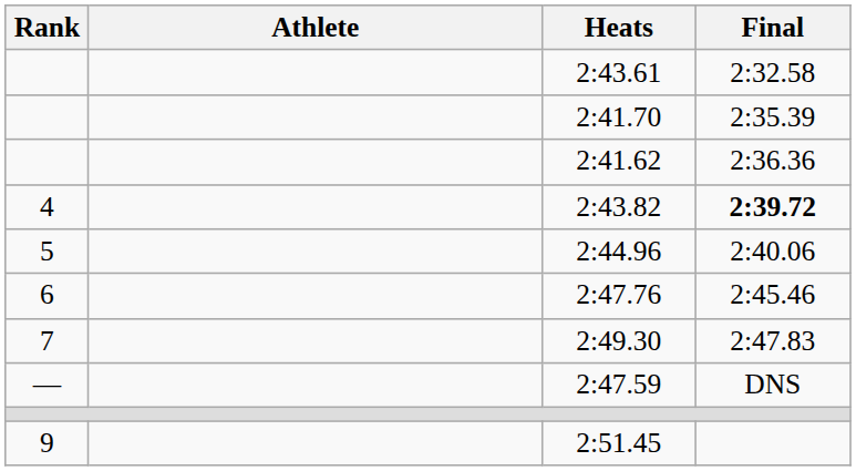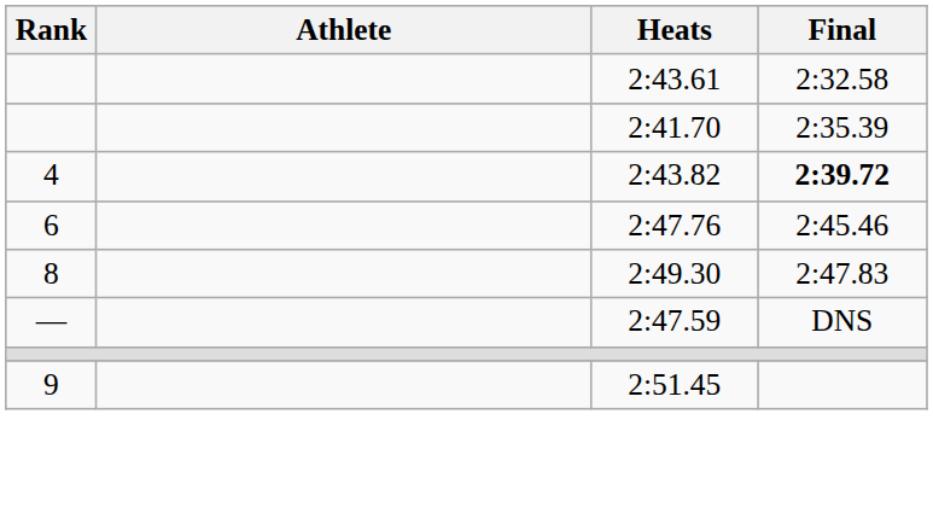 <table class=wikitable style="text-align:center">
 <tr>
 <th width=40>Rank</th>
 <th width=250>Athlete</th>
 <th width=80>Heats</th>
 <th width=80>Final</th>
 </tr>
 <tr>
 <td></td>
 <td align=left></td>
 <td>2:43.61</td>
 <td>2:32.58</td>
 </tr>
 <tr>
 <td></td>
 <td align=left></td>
 <td>2:41.70</td>
 <td>2:35.39</td>
 </tr>
 <tr>
-<td></td>
-<td align=left></td>
-<td>2:41.62</td>
-<td>2:36.36</td>
-</tr>
-<tr>
 <td>4</td>
 <td align=left></td>
 <td>2:43.82</td>
 <td><strong>2:39.72</strong></td>
-</tr>
-<tr>
-<td>5</td>
-<td align=left></td>
-<td>2:44.96</td>
-<td>2:40.06</td>
 </tr>
 <tr>
 <td>6</td>
 <td align=left></td>
 <td>2:47.76</td>
 <td>2:45.46</td>
 </tr>
 <tr>
-<td>7</td>
+<td>8</td>
 <td align=left></td>
 <td>2:49.30</td>
 <td>2:47.83</td>
 </tr>
 <tr>
 <td>—</td>
 <td align=left></td>
 <td>2:47.59</td>
 <td>DNS</td>
 </tr>
 <tr bgcolor=#DDDDDD>
 <td colspan=4></td>
 </tr>
 <tr>
 <td>9</td>
 <td align=left></td>
 <td>2:51.45</td>
 <td></td>
 </tr>
 </table>
